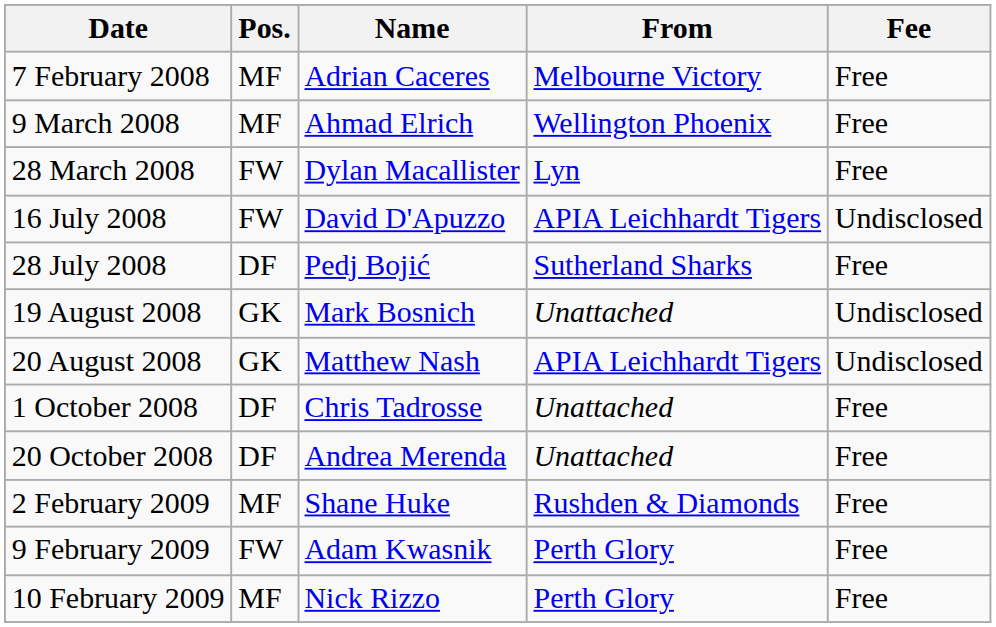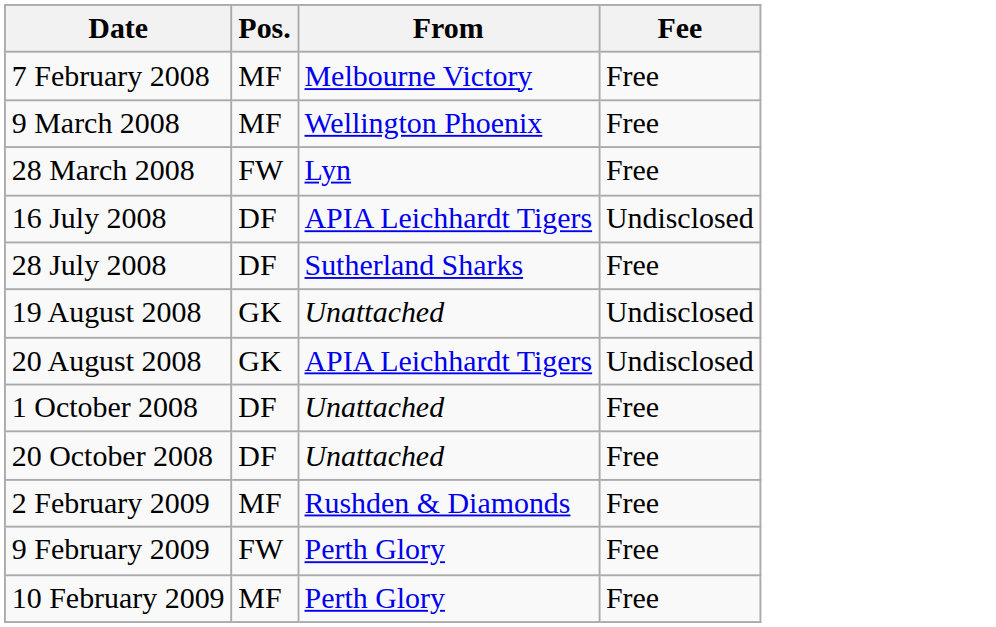 <table class="wikitable">
 <tr>
 <th>Date</th>
 <th>Pos.</th>
-<th>Name</th>
 <th>From</th>
 <th>Fee</th>
 </tr>
 <tr>
 <td>7 February 2008</td>
 <td>MF</td>
-<td> <a href='#'>Adrian Caceres</a></td>
 <td> <a href='#'>Melbourne Victory</a></td>
 <td>Free</td>
 </tr>
 <tr>
 <td>9 March 2008</td>
 <td>MF</td>
-<td> <a href='#'>Ahmad Elrich</a></td>
 <td> <a href='#'>Wellington Phoenix</a></td>
 <td>Free</td>
 </tr>
 <tr>
 <td>28 March 2008</td>
 <td>FW</td>
-<td> <a href='#'>Dylan Macallister</a></td>
 <td> <a href='#'>Lyn</a></td>
 <td>Free</td>
 </tr>
 <tr>
 <td>16 July 2008</td>
-<td>FW</td>
-<td> <a href='#'>David D'Apuzzo</a></td>
+<td>DF</td>
 <td> <a href='#'>APIA Leichhardt Tigers</a></td>
 <td>Undisclosed</td>
 </tr>
 <tr>
 <td>28 July 2008</td>
 <td>DF</td>
-<td> <a href='#'>Pedj Bojić</a></td>
 <td> <a href='#'>Sutherland Sharks</a></td>
 <td>Free</td>
 </tr>
 <tr>
 <td>19 August 2008</td>
 <td>GK</td>
-<td> <a href='#'>Mark Bosnich</a></td>
 <td><em>Unattached</em></td>
 <td>Undisclosed</td>
 </tr>
 <tr>
 <td>20 August 2008</td>
 <td>GK</td>
-<td> <a href='#'>Matthew Nash</a></td>
 <td> <a href='#'>APIA Leichhardt Tigers</a></td>
 <td>Undisclosed</td>
 </tr>
 <tr>
 <td>1 October 2008</td>
 <td>DF</td>
-<td> <a href='#'>Chris Tadrosse</a></td>
 <td><em>Unattached</em></td>
 <td>Free</td>
 </tr>
 <tr>
 <td>20 October 2008</td>
 <td>DF</td>
-<td> <a href='#'>Andrea Merenda</a></td>
 <td><em>Unattached</em></td>
 <td>Free</td>
 </tr>
 <tr>
 <td>2 February 2009</td>
 <td>MF</td>
-<td> <a href='#'>Shane Huke</a></td>
 <td> <a href='#'>Rushden & Diamonds</a></td>
 <td>Free</td>
 </tr>
 <tr>
 <td>9 February 2009</td>
 <td>FW</td>
-<td> <a href='#'>Adam Kwasnik</a></td>
 <td> <a href='#'>Perth Glory</a></td>
 <td>Free</td>
 </tr>
 <tr>
 <td>10 February 2009</td>
 <td>MF</td>
-<td> <a href='#'>Nick Rizzo</a></td>
 <td> <a href='#'>Perth Glory</a></td>
 <td>Free</td>
 </tr>
 </table>
